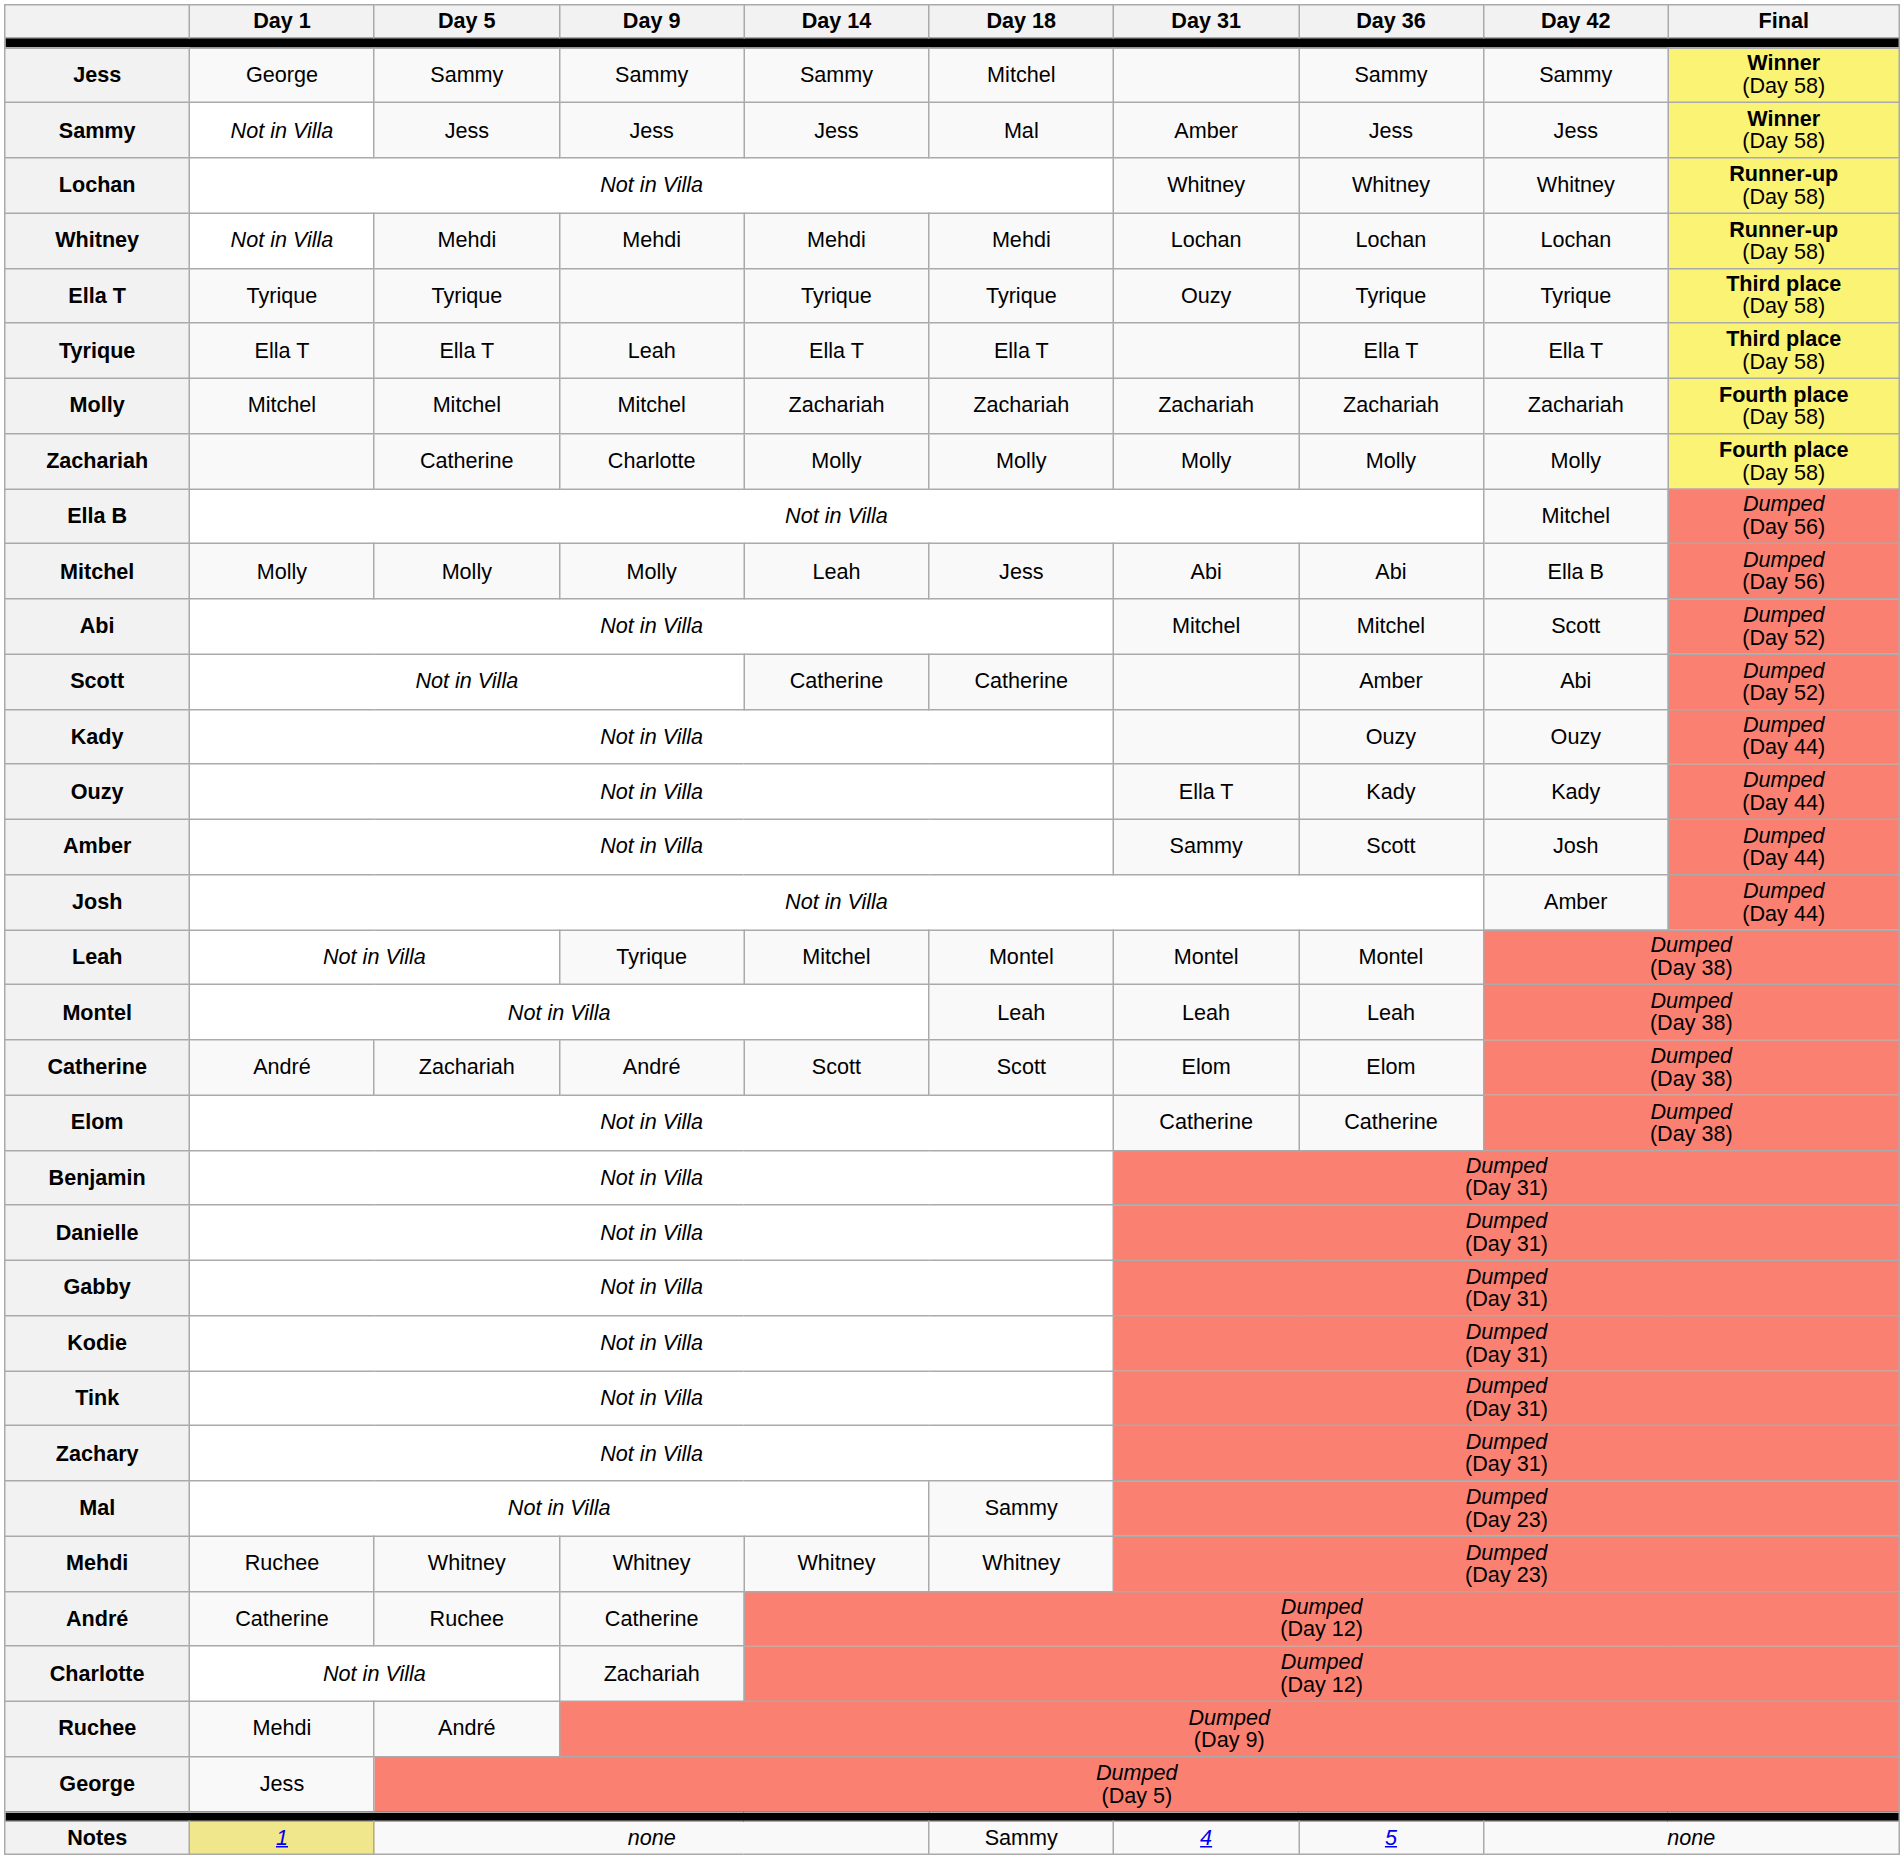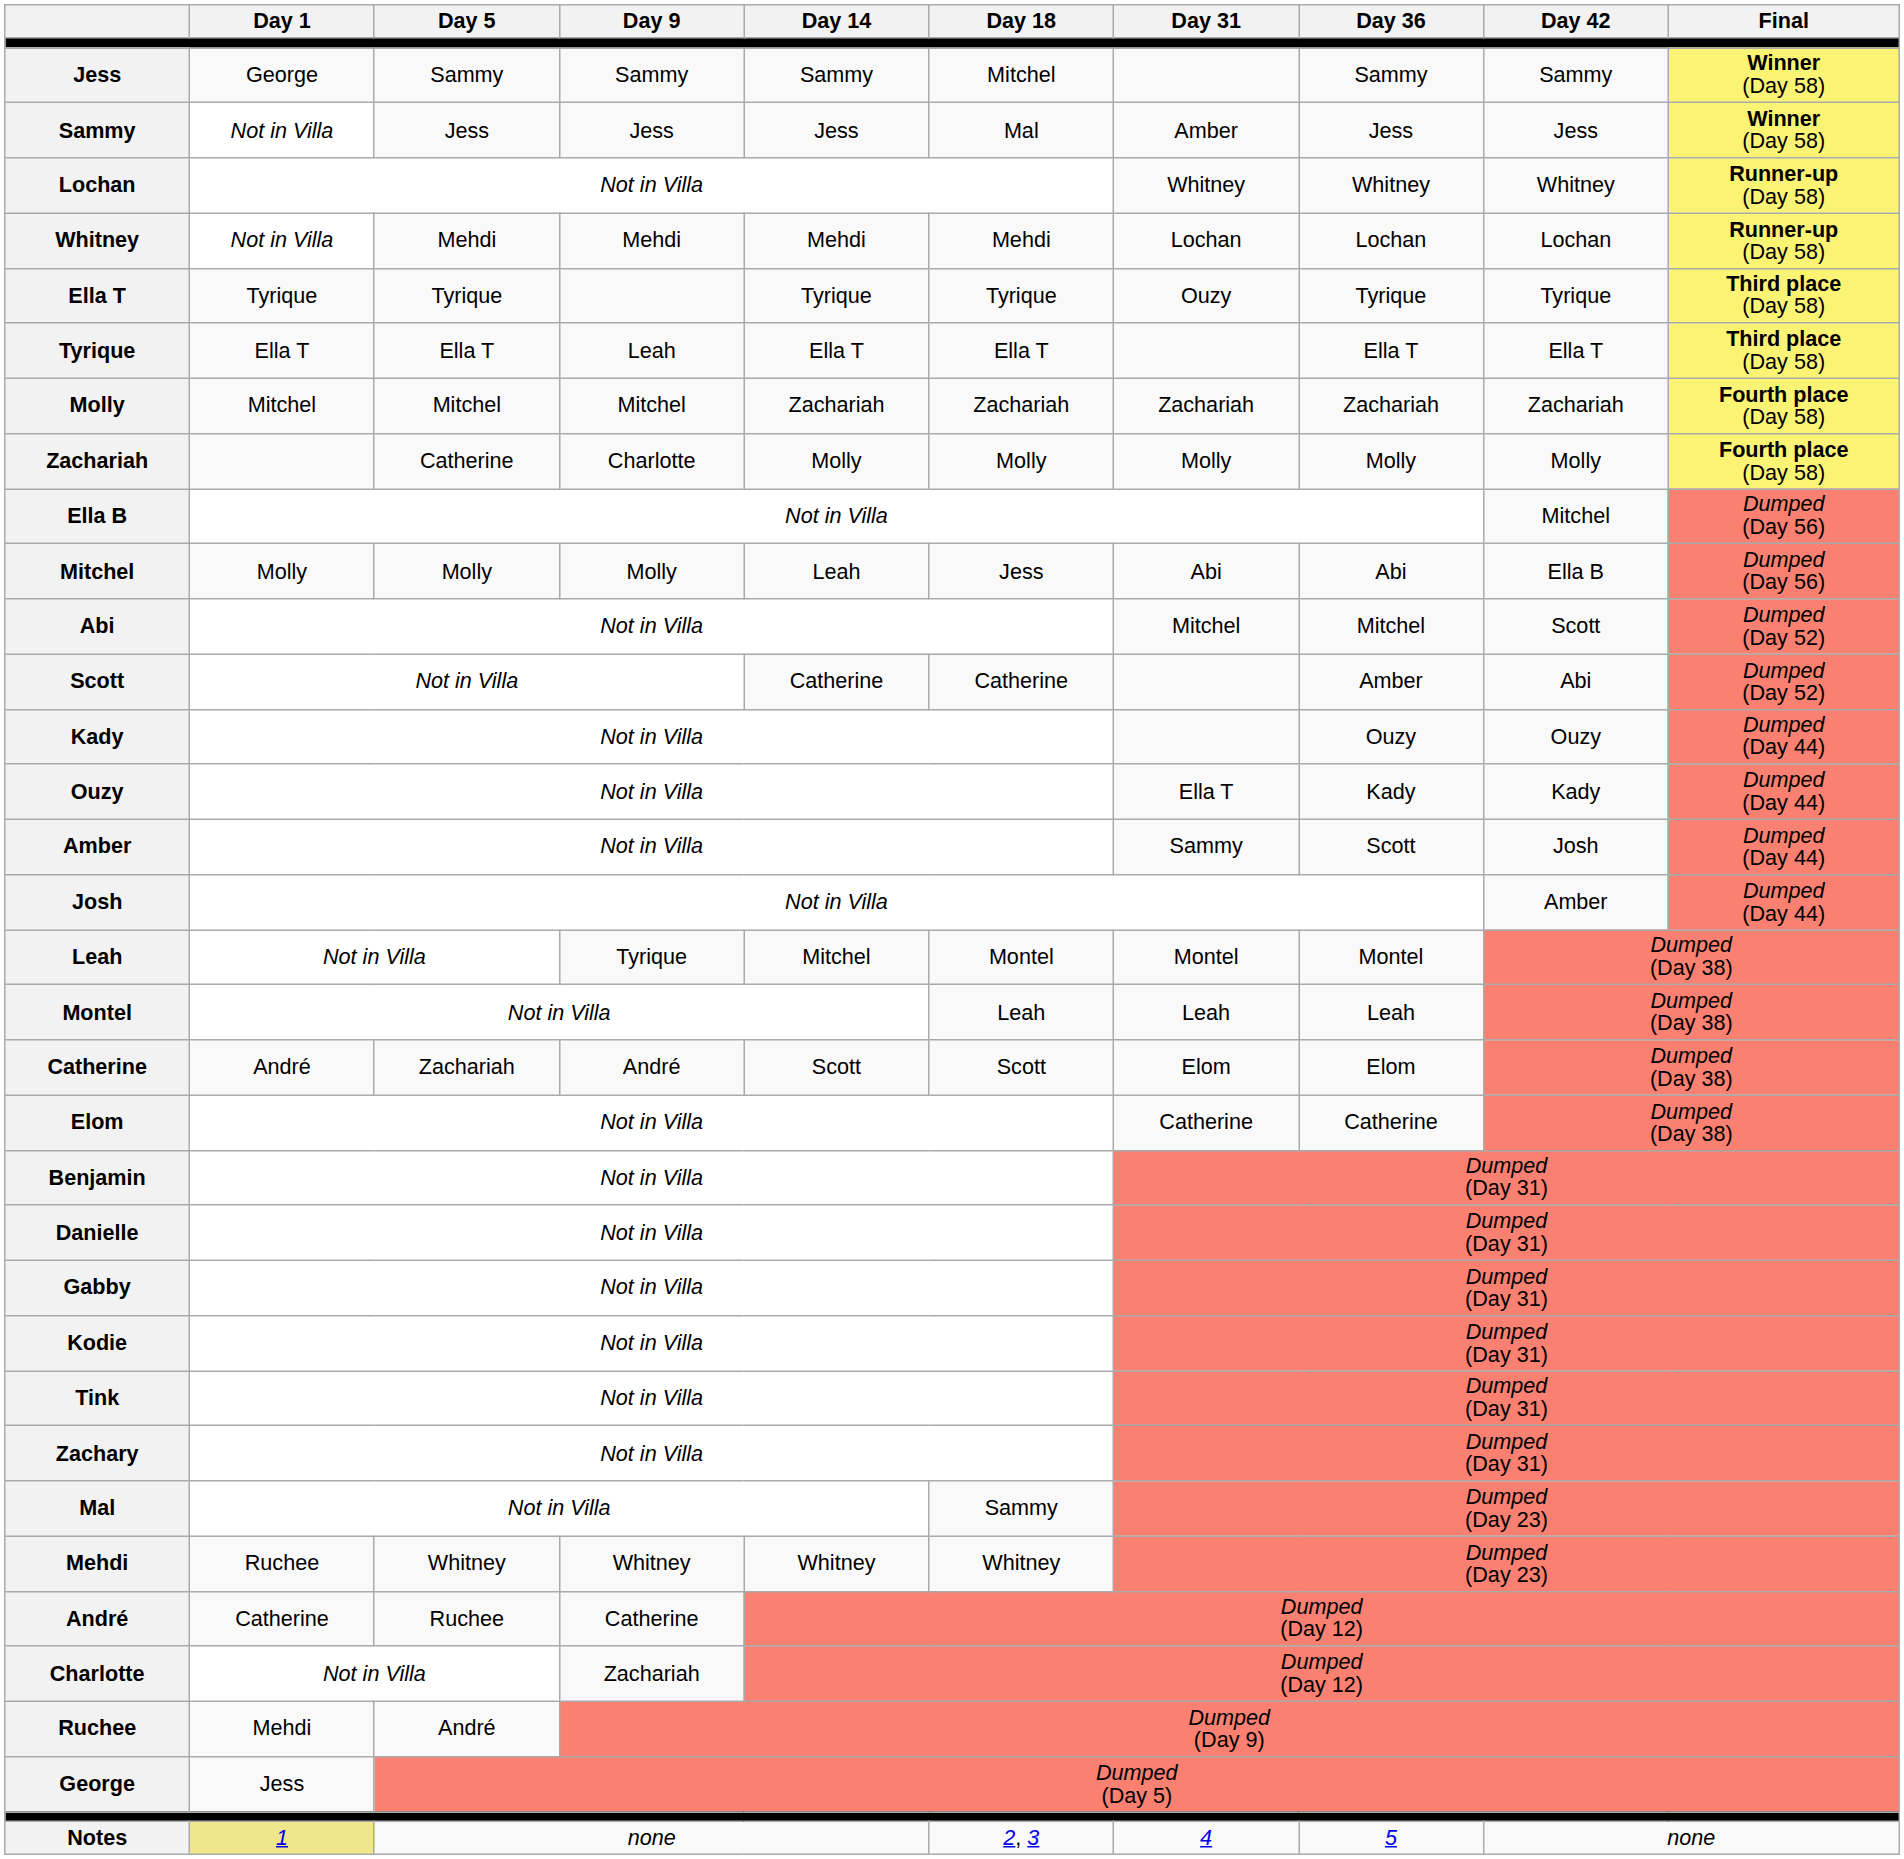 <table class="wikitable nowrap" style="text-align:center; font-size:90%; line-height:15px; width:100%">
 <tr>
 <th style="width:8%"></th>
 <th style="width:8%">Day 1</th>
 <th style="width:8%">Day 5</th>
 <th style="width:8%">Day 9</th>
 <th style="width:8%">Day 14</th>
 <th style="width:8%">Day 18</th>
 <th style="width:8%">Day 31</th>
 <th style="width:8%">Day 36</th>
 <th style="width:8%">Day 42</th>
 <th style="width:10%">Final</th>
 </tr>
 <tr>
 <th style="background:#000" colspan="10"></th>
 </tr>
 <tr>
 <th>Jess</th>
 <td>George</td>
 <td>Sammy</td>
 <td>Sammy</td>
 <td>Sammy</td>
 <td>Mitchel</td>
 <td></td>
 <td>Sammy</td>
 <td>Sammy</td>
 <td style="background:#FBF373"><strong>Winner</strong> <br> (Day 58)</td>
 </tr>
 <tr>
 <th>Sammy</th>
 <td style="background:#fff;"><em>Not in Villa</em></td>
 <td>Jess</td>
 <td>Jess</td>
 <td>Jess</td>
 <td>Mal</td>
 <td>Amber</td>
 <td>Jess</td>
 <td>Jess</td>
 <td style="background:#FBF373"><strong>Winner</strong> <br> (Day 58)</td>
 </tr>
 <tr>
 <th>Lochan</th>
 <td colspan="5" style="background:#fff;"><em>Not in Villa</em></td>
 <td>Whitney</td>
 <td>Whitney</td>
 <td>Whitney</td>
 <td style="background:#FBF373"><strong>Runner-up</strong> <br> (Day 58)</td>
 </tr>
 <tr>
 <th>Whitney</th>
 <td style="background:#fff;"><em>Not in Villa</em></td>
 <td>Mehdi</td>
 <td>Mehdi</td>
 <td>Mehdi</td>
 <td>Mehdi</td>
 <td>Lochan</td>
 <td>Lochan</td>
 <td>Lochan</td>
 <td style="background:#FBF373"><strong>Runner-up</strong> <br> (Day 58)</td>
 </tr>
 <tr>
 <th>Ella T</th>
 <td>Tyrique</td>
 <td>Tyrique</td>
 <td></td>
 <td>Tyrique</td>
 <td>Tyrique</td>
 <td>Ouzy</td>
 <td>Tyrique</td>
 <td>Tyrique</td>
 <td style="background:#FBF373"><strong>Third place</strong> <br> (Day 58)</td>
 </tr>
 <tr>
 <th>Tyrique</th>
 <td>Ella T</td>
 <td>Ella T</td>
 <td>Leah</td>
 <td>Ella T</td>
 <td>Ella T</td>
 <td></td>
 <td>Ella T</td>
 <td>Ella T</td>
 <td style="background:#FBF373"><strong>Third place</strong> <br> (Day 58)</td>
 </tr>
 <tr>
 <th>Molly</th>
 <td>Mitchel</td>
 <td>Mitchel</td>
 <td>Mitchel</td>
 <td>Zachariah</td>
 <td>Zachariah</td>
 <td>Zachariah</td>
 <td>Zachariah</td>
 <td>Zachariah</td>
 <td style="background:#FBF373"><strong>Fourth place</strong> <br> (Day 58)</td>
 </tr>
 <tr>
 <th>Zachariah</th>
 <td></td>
 <td>Catherine</td>
 <td>Charlotte</td>
 <td>Molly</td>
 <td>Molly</td>
 <td>Molly</td>
 <td>Molly</td>
 <td>Molly</td>
 <td style="background:#FBF373"><strong>Fourth place</strong> <br> (Day 58)</td>
 </tr>
 <tr>
 <th>Ella B</th>
 <td colspan="7" style="background:#fff;"><em>Not in Villa</em></td>
 <td>Mitchel</td>
 <td style="background:salmon;"><em>Dumped</em><br>(Day 56)</td>
 </tr>
 <tr>
 <th>Mitchel</th>
 <td>Molly</td>
 <td>Molly</td>
 <td>Molly</td>
 <td>Leah</td>
 <td>Jess</td>
 <td>Abi</td>
 <td>Abi</td>
 <td>Ella B</td>
 <td style="background:salmon;"><em>Dumped</em><br>(Day 56)</td>
 </tr>
 <tr>
 <th>Abi</th>
 <td colspan="5" style="background:#fff;"><em>Not in Villa</em></td>
 <td>Mitchel</td>
 <td>Mitchel</td>
 <td>Scott</td>
 <td style="background:salmon;"><em>Dumped</em><br>(Day 52)</td>
 </tr>
 <tr>
 <th>Scott</th>
 <td colspan="3" style="background:#fff;"><em>Not in Villa</em></td>
 <td>Catherine</td>
 <td>Catherine</td>
 <td></td>
 <td>Amber</td>
 <td>Abi</td>
 <td style="background:salmon;"><em>Dumped</em><br>(Day 52)</td>
 </tr>
 <tr>
 <th>Kady</th>
 <td colspan="5" style="background:#fff;"><em>Not in Villa</em></td>
 <td></td>
 <td>Ouzy</td>
 <td>Ouzy</td>
 <td style="background:salmon;"><em>Dumped</em><br>(Day 44)</td>
 </tr>
 <tr>
 <th>Ouzy</th>
 <td colspan="5" style="background:#fff;"><em>Not in Villa</em></td>
 <td>Ella T</td>
 <td>Kady</td>
 <td>Kady</td>
 <td style="background:salmon;"><em>Dumped</em><br>(Day 44)</td>
 </tr>
 <tr>
 <th>Amber</th>
 <td colspan="5" style="background:#fff;"><em>Not in Villa</em></td>
 <td>Sammy</td>
 <td>Scott</td>
 <td>Josh</td>
 <td style="background:salmon;"><em>Dumped</em><br>(Day 44)</td>
 </tr>
 <tr>
 <th>Josh</th>
 <td colspan="7" style="background:#fff;"><em>Not in Villa</em></td>
 <td>Amber</td>
 <td style="background:salmon;"><em>Dumped</em><br>(Day 44)</td>
 </tr>
 <tr>
 <th>Leah</th>
 <td colspan="2" style="background:#fff;"><em>Not in Villa</em></td>
 <td>Tyrique</td>
 <td>Mitchel</td>
 <td>Montel</td>
 <td>Montel</td>
 <td>Montel</td>
 <td colspan="2" style="background:salmon;"><em>Dumped</em><br>(Day 38)</td>
 </tr>
 <tr>
 <th>Montel</th>
 <td colspan="4" style="background:#fff;"><em>Not in Villa</em></td>
 <td>Leah</td>
 <td>Leah</td>
 <td>Leah</td>
 <td colspan="2" style="background:salmon;"><em>Dumped</em><br>(Day 38)</td>
 </tr>
 <tr>
 <th>Catherine</th>
 <td>André</td>
 <td>Zachariah</td>
 <td>André</td>
 <td>Scott</td>
 <td>Scott</td>
 <td>Elom</td>
 <td>Elom</td>
 <td colspan="2" style="background:salmon;"><em>Dumped</em><br>(Day 38)</td>
 </tr>
 <tr>
 <th>Elom</th>
 <td colspan="5" style="background:#fff;"><em>Not in Villa</em></td>
 <td>Catherine</td>
 <td>Catherine</td>
 <td colspan="2" style="background:salmon;"><em>Dumped</em><br>(Day 38)</td>
 </tr>
 <tr>
 <th>Benjamin</th>
 <td colspan="5" style="background:#fff;"><em>Not in Villa</em></td>
 <td colspan="4" style="background:salmon;"><em>Dumped</em><br>(Day 31)</td>
 </tr>
 <tr>
 <th>Danielle</th>
 <td colspan="5" style="background:#fff;"><em>Not in Villa</em></td>
 <td colspan="4" style="background:salmon;"><em>Dumped</em><br>(Day 31)</td>
 </tr>
 <tr>
 <th>Gabby</th>
 <td colspan="5" style="background:#fff;"><em>Not in Villa</em></td>
 <td colspan="4" style="background:salmon;"><em>Dumped</em><br>(Day 31)</td>
 </tr>
 <tr>
 <th>Kodie</th>
 <td colspan="5" style="background:#fff;"><em>Not in Villa</em></td>
 <td colspan="4" style="background:salmon;"><em>Dumped</em><br>(Day 31)</td>
 </tr>
 <tr>
 <th>Tink</th>
 <td colspan="5" style="background:#fff;"><em>Not in Villa</em></td>
 <td colspan="4" style="background:salmon;"><em>Dumped</em><br>(Day 31)</td>
 </tr>
 <tr>
 <th>Zachary</th>
 <td colspan="5" style="background:#fff;"><em>Not in Villa</em></td>
 <td colspan="4" style="background:salmon;"><em>Dumped</em><br>(Day 31)</td>
 </tr>
 <tr>
 <th>Mal</th>
 <td colspan="4" style="background:#fff;"><em>Not in Villa</em></td>
 <td>Sammy</td>
 <td colspan="4" style="background:salmon;"><em>Dumped</em><br>(Day 23)</td>
 </tr>
 <tr>
 <th>Mehdi</th>
 <td>Ruchee</td>
 <td>Whitney</td>
 <td>Whitney</td>
 <td>Whitney</td>
 <td>Whitney</td>
 <td colspan="4" style="background:salmon;"><em>Dumped</em><br>(Day 23)</td>
 </tr>
 <tr>
 <th>André</th>
 <td>Catherine</td>
 <td>Ruchee</td>
 <td>Catherine</td>
 <td colspan="6" style="background:salmon;"><em>Dumped</em><br>(Day 12)</td>
 </tr>
 <tr>
 <th>Charlotte</th>
 <td colspan="2" style="background:#fff;"><em>Not in Villa</em></td>
 <td>Zachariah</td>
 <td colspan="6" style="background:salmon;"><em>Dumped</em><br>(Day 12)</td>
 </tr>
 <tr>
 <th>Ruchee</th>
 <td>Mehdi</td>
 <td>André</td>
 <td colspan="7" style="background:salmon;"><em>Dumped</em><br>(Day 9)</td>
 </tr>
 <tr>
 <th>George</th>
 <td>Jess</td>
 <td colspan="8" style="background:salmon;"><em>Dumped</em><br>(Day 5)</td>
 </tr>
 <tr>
 <th style="background:#000" colspan="10"></th>
 </tr>
 <tr>
 <th>Notes</th>
 <td style="background: khaki;"><em><a href='#'>1</a></em></td>
 <td colspan="3"><em>none</em></td>
-<td>Sammy</td>
+<td><em><a href='#'>2</a></em>, <em><a href='#'>3</a></em></td>
 <td><em><a href='#'>4</a></em></td>
 <td><em><a href='#'>5</a></em></td>
 <td colspan="2"><em>none</em></td>
 </tr>
 </table>
